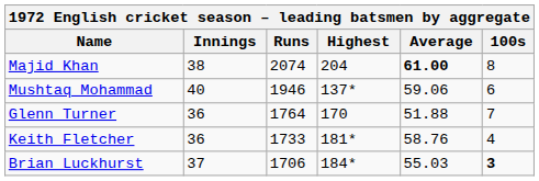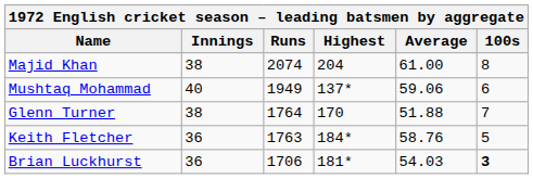 <table class="wikitable">
 <tr>
 <th bgcolor="#efefef" colspan="7">1972 English cricket season – leading batsmen by aggregate</th>
 </tr>
 <tr bgcolor="#efefef">
 <th>Name</th>
 <th>Innings</th>
 <th>Runs</th>
 <th>Highest</th>
 <th>Average</th>
 <th>100s</th>
 </tr>
 <tr>
 <td><a href='#'>Majid Khan</a></td>
 <td>38</td>
 <td>2074</td>
 <td>204</td>
-<td><strong>61.00</strong></td>
+<td>61.00</td>
 <td>8</td>
 </tr>
 <tr>
 <td><a href='#'>Mushtaq Mohammad</a></td>
 <td>40</td>
-<td>1946</td>
+<td>1949</td>
 <td>137*</td>
 <td>59.06</td>
 <td>6</td>
 </tr>
 <tr>
 <td><a href='#'>Glenn Turner</a></td>
-<td>36</td>
+<td>38</td>
 <td>1764</td>
 <td>170</td>
 <td>51.88</td>
 <td>7</td>
 </tr>
 <tr>
 <td><a href='#'>Keith Fletcher</a></td>
 <td>36</td>
-<td>1733</td>
-<td>181*</td>
+<td>1763</td>
+<td>184*</td>
 <td>58.76</td>
-<td>4</td>
+<td>5</td>
 </tr>
 <tr>
 <td><a href='#'>Brian Luckhurst</a></td>
-<td>37</td>
+<td>36</td>
 <td>1706</td>
-<td>184*</td>
-<td>55.03</td>
+<td>181*</td>
+<td>54.03</td>
 <td><strong>3</strong></td>
 </tr>
 </table>
